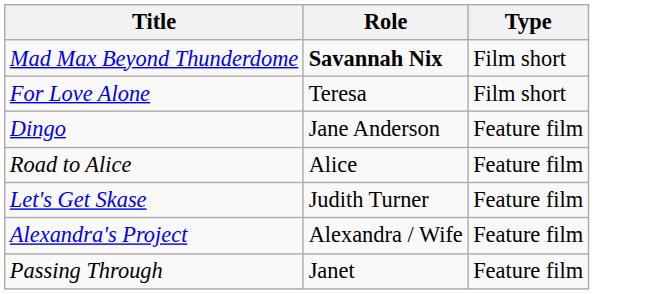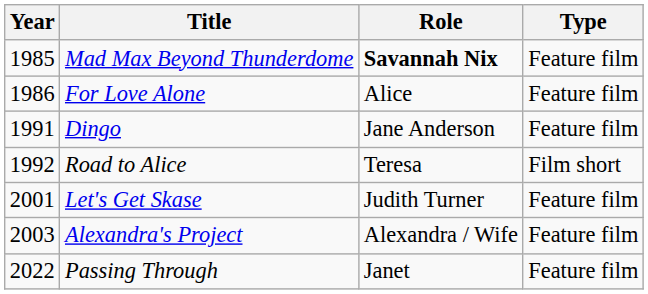 <table class="wikitable">
 <tr>
+<th>Year</th>
 <th>Title</th>
 <th>Role</th>
 <th>Type</th>
 </tr>
 <tr>
+<td>1985</td>
 <td><em><a href='#'>Mad Max Beyond Thunderdome</a></em></td>
 <td><strong>Savannah Nix</strong></td>
-<td>Film short</td>
+<td>Feature film</td>
 </tr>
 <tr>
+<td>1986</td>
 <td><em><a href='#'>For Love Alone</a></em></td>
-<td>Teresa</td>
-<td>Film short</td>
+<td>Alice</td>
+<td>Feature film</td>
 </tr>
 <tr>
+<td>1991</td>
 <td><em><a href='#'>Dingo</a></em></td>
 <td>Jane Anderson</td>
 <td>Feature film</td>
 </tr>
 <tr>
+<td>1992</td>
 <td><em>Road to Alice</em></td>
-<td>Alice</td>
-<td>Feature film</td>
+<td>Teresa</td>
+<td>Film short</td>
 </tr>
 <tr>
+<td>2001</td>
 <td><em><a href='#'>Let's Get Skase</a></em></td>
 <td>Judith Turner</td>
 <td>Feature film</td>
 </tr>
 <tr>
+<td>2003</td>
 <td><em><a href='#'>Alexandra's Project</a></em></td>
 <td>Alexandra / Wife</td>
 <td>Feature film</td>
 </tr>
 <tr>
+<td>2022</td>
 <td><em>Passing Through</em></td>
 <td>Janet</td>
 <td>Feature film</td>
 </tr>
 </table>
